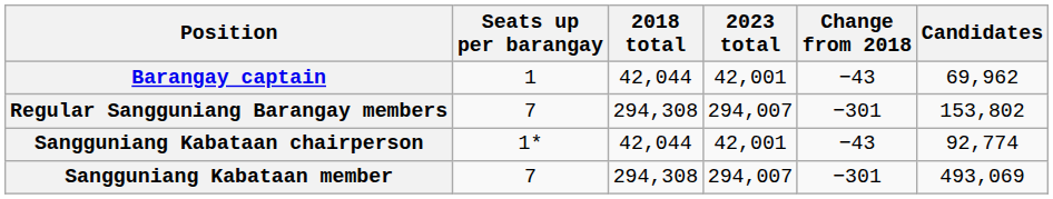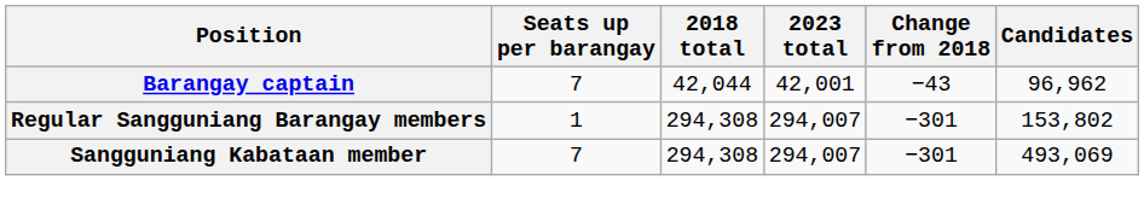 <table class="wikitable" style="text-align:center;">
 <tr>
 <th>Position</th>
 <th>Seats up<br>per barangay</th>
 <th>2018<br>total</th>
 <th>2023<br>total</th>
 <th>Change<br>from 2018</th>
 <th>Candidates</th>
 </tr>
 <tr>
 <th><a href='#'>Barangay captain</a></th>
-<td>1</td>
+<td>7</td>
 <td>42,044</td>
 <td>42,001</td>
 <td>−43</td>
-<td>69,962</td>
+<td>96,962</td>
 </tr>
 <tr>
 <th>Regular Sangguniang Barangay members</th>
-<td>7</td>
+<td>1</td>
 <td>294,308</td>
 <td>294,007</td>
 <td>−301</td>
 <td>153,802</td>
-</tr>
-<tr>
-<th>Sangguniang Kabataan chairperson</th>
-<td>1*</td>
-<td>42,044</td>
-<td>42,001</td>
-<td>−43</td>
-<td>92,774</td>
 </tr>
 <tr>
 <th>Sangguniang Kabataan member</th>
 <td>7</td>
 <td>294,308</td>
 <td>294,007</td>
 <td>−301</td>
 <td>493,069</td>
 </tr>
 </table>
